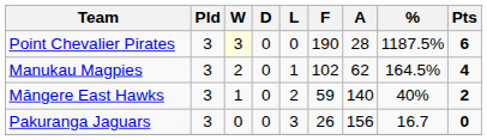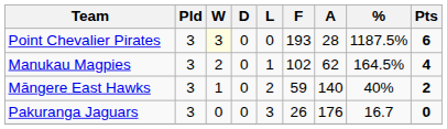 <table class="wikitable" style="text-align:center;">
 <tr>
 <th width=175>Team</th>
 <th width=20 abbr="Played">Pld</th>
 <th width=20 abbr="Won">W</th>
 <th width=20 abbr="Drawn">D</th>
 <th width=20 abbr="Lost">L</th>
 <th width=20 abbr="For">F</th>
 <th width=20 abbr="Against">A</th>
 <th width=20 abbr="Points">%</th>
 <th width=20 abbr="Points">Pts</th>
 </tr>
 <tr>
 <td style="text-align:left;"><a href='#'>Point Chevalier Pirates</a></td>
 <td>3</td>
 <td style="background: lightyellow;">3</td>
 <td>0</td>
 <td>0</td>
-<td>190</td>
+<td>193</td>
 <td>28</td>
 <td>1187.5%</td>
 <td><strong>6</strong></td>
 </tr>
 <tr>
 <td style="text-align:left;"><a href='#'>Manukau Magpies</a></td>
 <td>3</td>
 <td>2</td>
 <td>0</td>
 <td>1</td>
 <td>102</td>
 <td>62</td>
 <td>164.5%</td>
 <td><strong>4</strong></td>
 </tr>
 <tr>
 <td style="text-align:left;"><a href='#'>Māngere East Hawks</a></td>
 <td>3</td>
 <td>1</td>
 <td>0</td>
 <td>2</td>
 <td>59</td>
 <td>140</td>
 <td>40%</td>
 <td><strong>2</strong></td>
 </tr>
 <tr>
 <td style="text-align:left;"><a href='#'>Pakuranga Jaguars</a></td>
 <td>3</td>
 <td>0</td>
 <td>0</td>
 <td>3</td>
 <td>26</td>
-<td>156</td>
+<td>176</td>
 <td>16.7</td>
 <td><strong>0</strong></td>
 </tr>
 <tr>
 </tr>
 </table>
